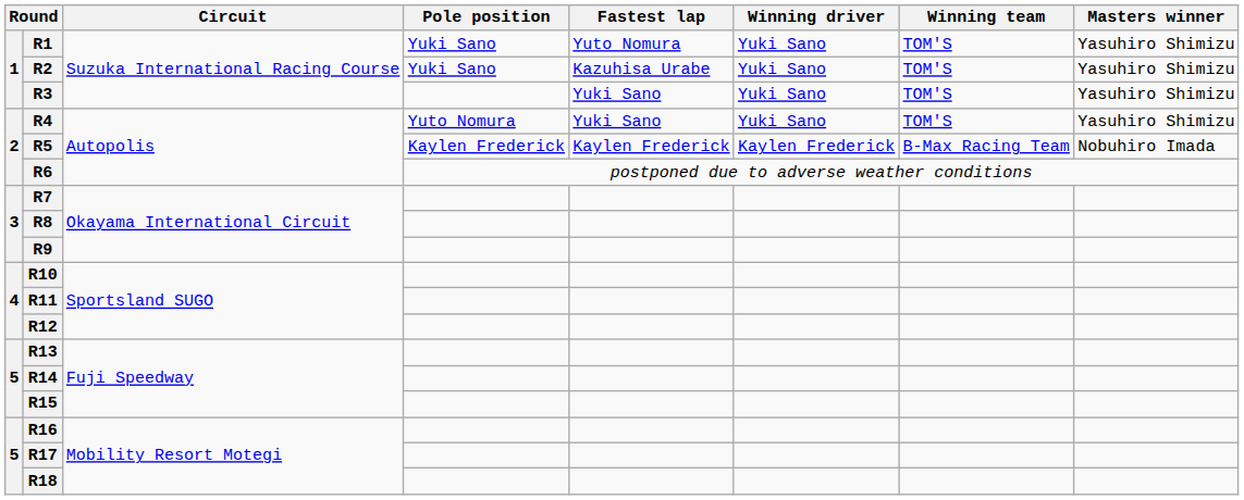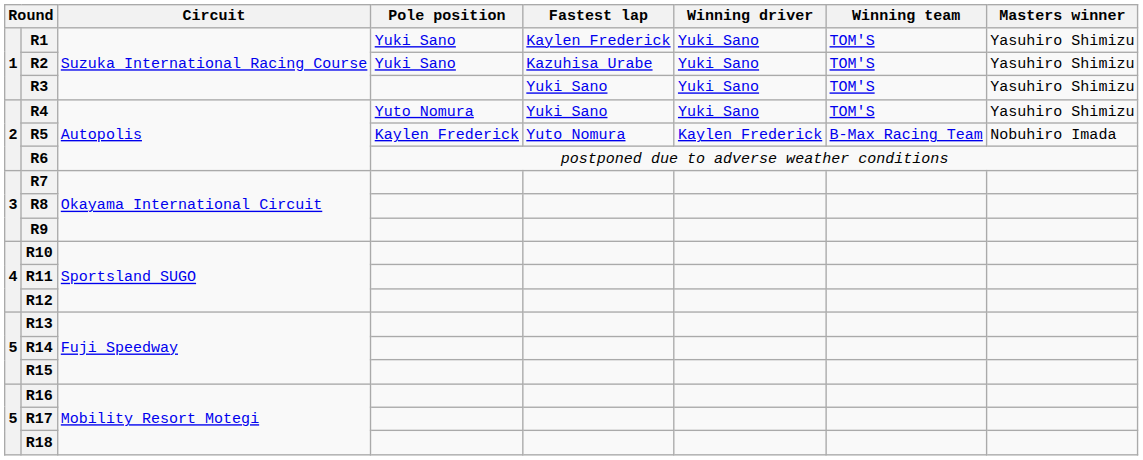 <table class="wikitable" style="font-size:85%;">
 <tr>
 <th colspan="2">Round</th>
 <th>Circuit</th>
 <th>Pole position</th>
 <th>Fastest lap</th>
 <th>Winning driver</th>
 <th>Winning team</th>
 <th>Masters winner</th>
 </tr>
 <tr>
 <th rowspan=3>1</th>
 <th>R1</th>
 <td rowspan=3><a href='#'>Suzuka International Racing Course</a></td>
 <td> <a href='#'>Yuki Sano</a></td>
-<td> <a href='#'>Yuto Nomura</a></td>
+<td> <a href='#'>Kaylen Frederick</a></td>
 <td> <a href='#'>Yuki Sano</a></td>
 <td><a href='#'>TOM'S</a></td>
 <td> Yasuhiro Shimizu</td>
 </tr>
 <tr>
 <th>R2</th>
 <td> <a href='#'>Yuki Sano</a></td>
 <td> <a href='#'>Kazuhisa Urabe</a></td>
 <td> <a href='#'>Yuki Sano</a></td>
 <td><a href='#'>TOM'S</a></td>
 <td> Yasuhiro Shimizu</td>
 </tr>
 <tr>
 <th>R3</th>
 <td></td>
 <td> <a href='#'>Yuki Sano</a></td>
 <td> <a href='#'>Yuki Sano</a></td>
 <td><a href='#'>TOM'S</a></td>
 <td> Yasuhiro Shimizu</td>
 </tr>
 <tr>
 <th rowspan=3>2</th>
 <th>R4</th>
 <td rowspan=3><a href='#'>Autopolis</a></td>
 <td> <a href='#'>Yuto Nomura</a></td>
 <td> <a href='#'>Yuki Sano</a></td>
 <td> <a href='#'>Yuki Sano</a></td>
 <td><a href='#'>TOM'S</a></td>
 <td> Yasuhiro Shimizu</td>
 </tr>
 <tr>
 <th>R5</th>
 <td> <a href='#'>Kaylen Frederick</a></td>
-<td> <a href='#'>Kaylen Frederick</a></td>
+<td> <a href='#'>Yuto Nomura</a></td>
 <td> <a href='#'>Kaylen Frederick</a></td>
 <td><a href='#'>B-Max Racing Team</a></td>
 <td> Nobuhiro Imada</td>
 </tr>
 <tr>
 <th>R6</th>
 <td colspan="5" align="center"><em>postponed due to adverse weather conditions</em></td>
 </tr>
 <tr>
 <th rowspan=3>3</th>
 <th>R7</th>
 <td rowspan=3><a href='#'>Okayama International Circuit</a></td>
 <td></td>
 <td></td>
 <td></td>
 <td></td>
 <td></td>
 </tr>
 <tr>
 <th>R8</th>
 <td></td>
 <td></td>
 <td></td>
 <td></td>
 <td></td>
 </tr>
 <tr>
 <th>R9</th>
 <td></td>
 <td></td>
 <td></td>
 <td></td>
 <td></td>
 </tr>
 <tr>
 <th rowspan=3>4</th>
 <th>R10</th>
 <td rowspan=3><a href='#'>Sportsland SUGO</a></td>
 <td></td>
 <td></td>
 <td></td>
 <td></td>
 <td></td>
 </tr>
 <tr>
 <th>R11</th>
 <td></td>
 <td></td>
 <td></td>
 <td></td>
 <td></td>
 </tr>
 <tr>
 <th>R12</th>
 <td></td>
 <td></td>
 <td></td>
 <td></td>
 <td></td>
 </tr>
 <tr>
 <th rowspan=3>5</th>
 <th>R13</th>
 <td rowspan=3><a href='#'>Fuji Speedway</a></td>
 <td></td>
 <td></td>
 <td></td>
 <td></td>
 <td></td>
 </tr>
 <tr>
 <th>R14</th>
 <td></td>
 <td></td>
 <td></td>
 <td></td>
 <td></td>
 </tr>
 <tr>
 <th>R15</th>
 <td></td>
 <td></td>
 <td></td>
 <td></td>
 <td></td>
 </tr>
 <tr>
 <th rowspan=3>5</th>
 <th>R16</th>
 <td rowspan=3><a href='#'>Mobility Resort Motegi</a></td>
 <td></td>
 <td></td>
 <td></td>
 <td></td>
 <td></td>
 </tr>
 <tr>
 <th>R17</th>
 <td></td>
 <td></td>
 <td></td>
 <td></td>
 <td></td>
 </tr>
 <tr>
 <th>R18</th>
 <td></td>
 <td></td>
 <td></td>
 <td></td>
 <td></td>
 </tr>
 </table>
